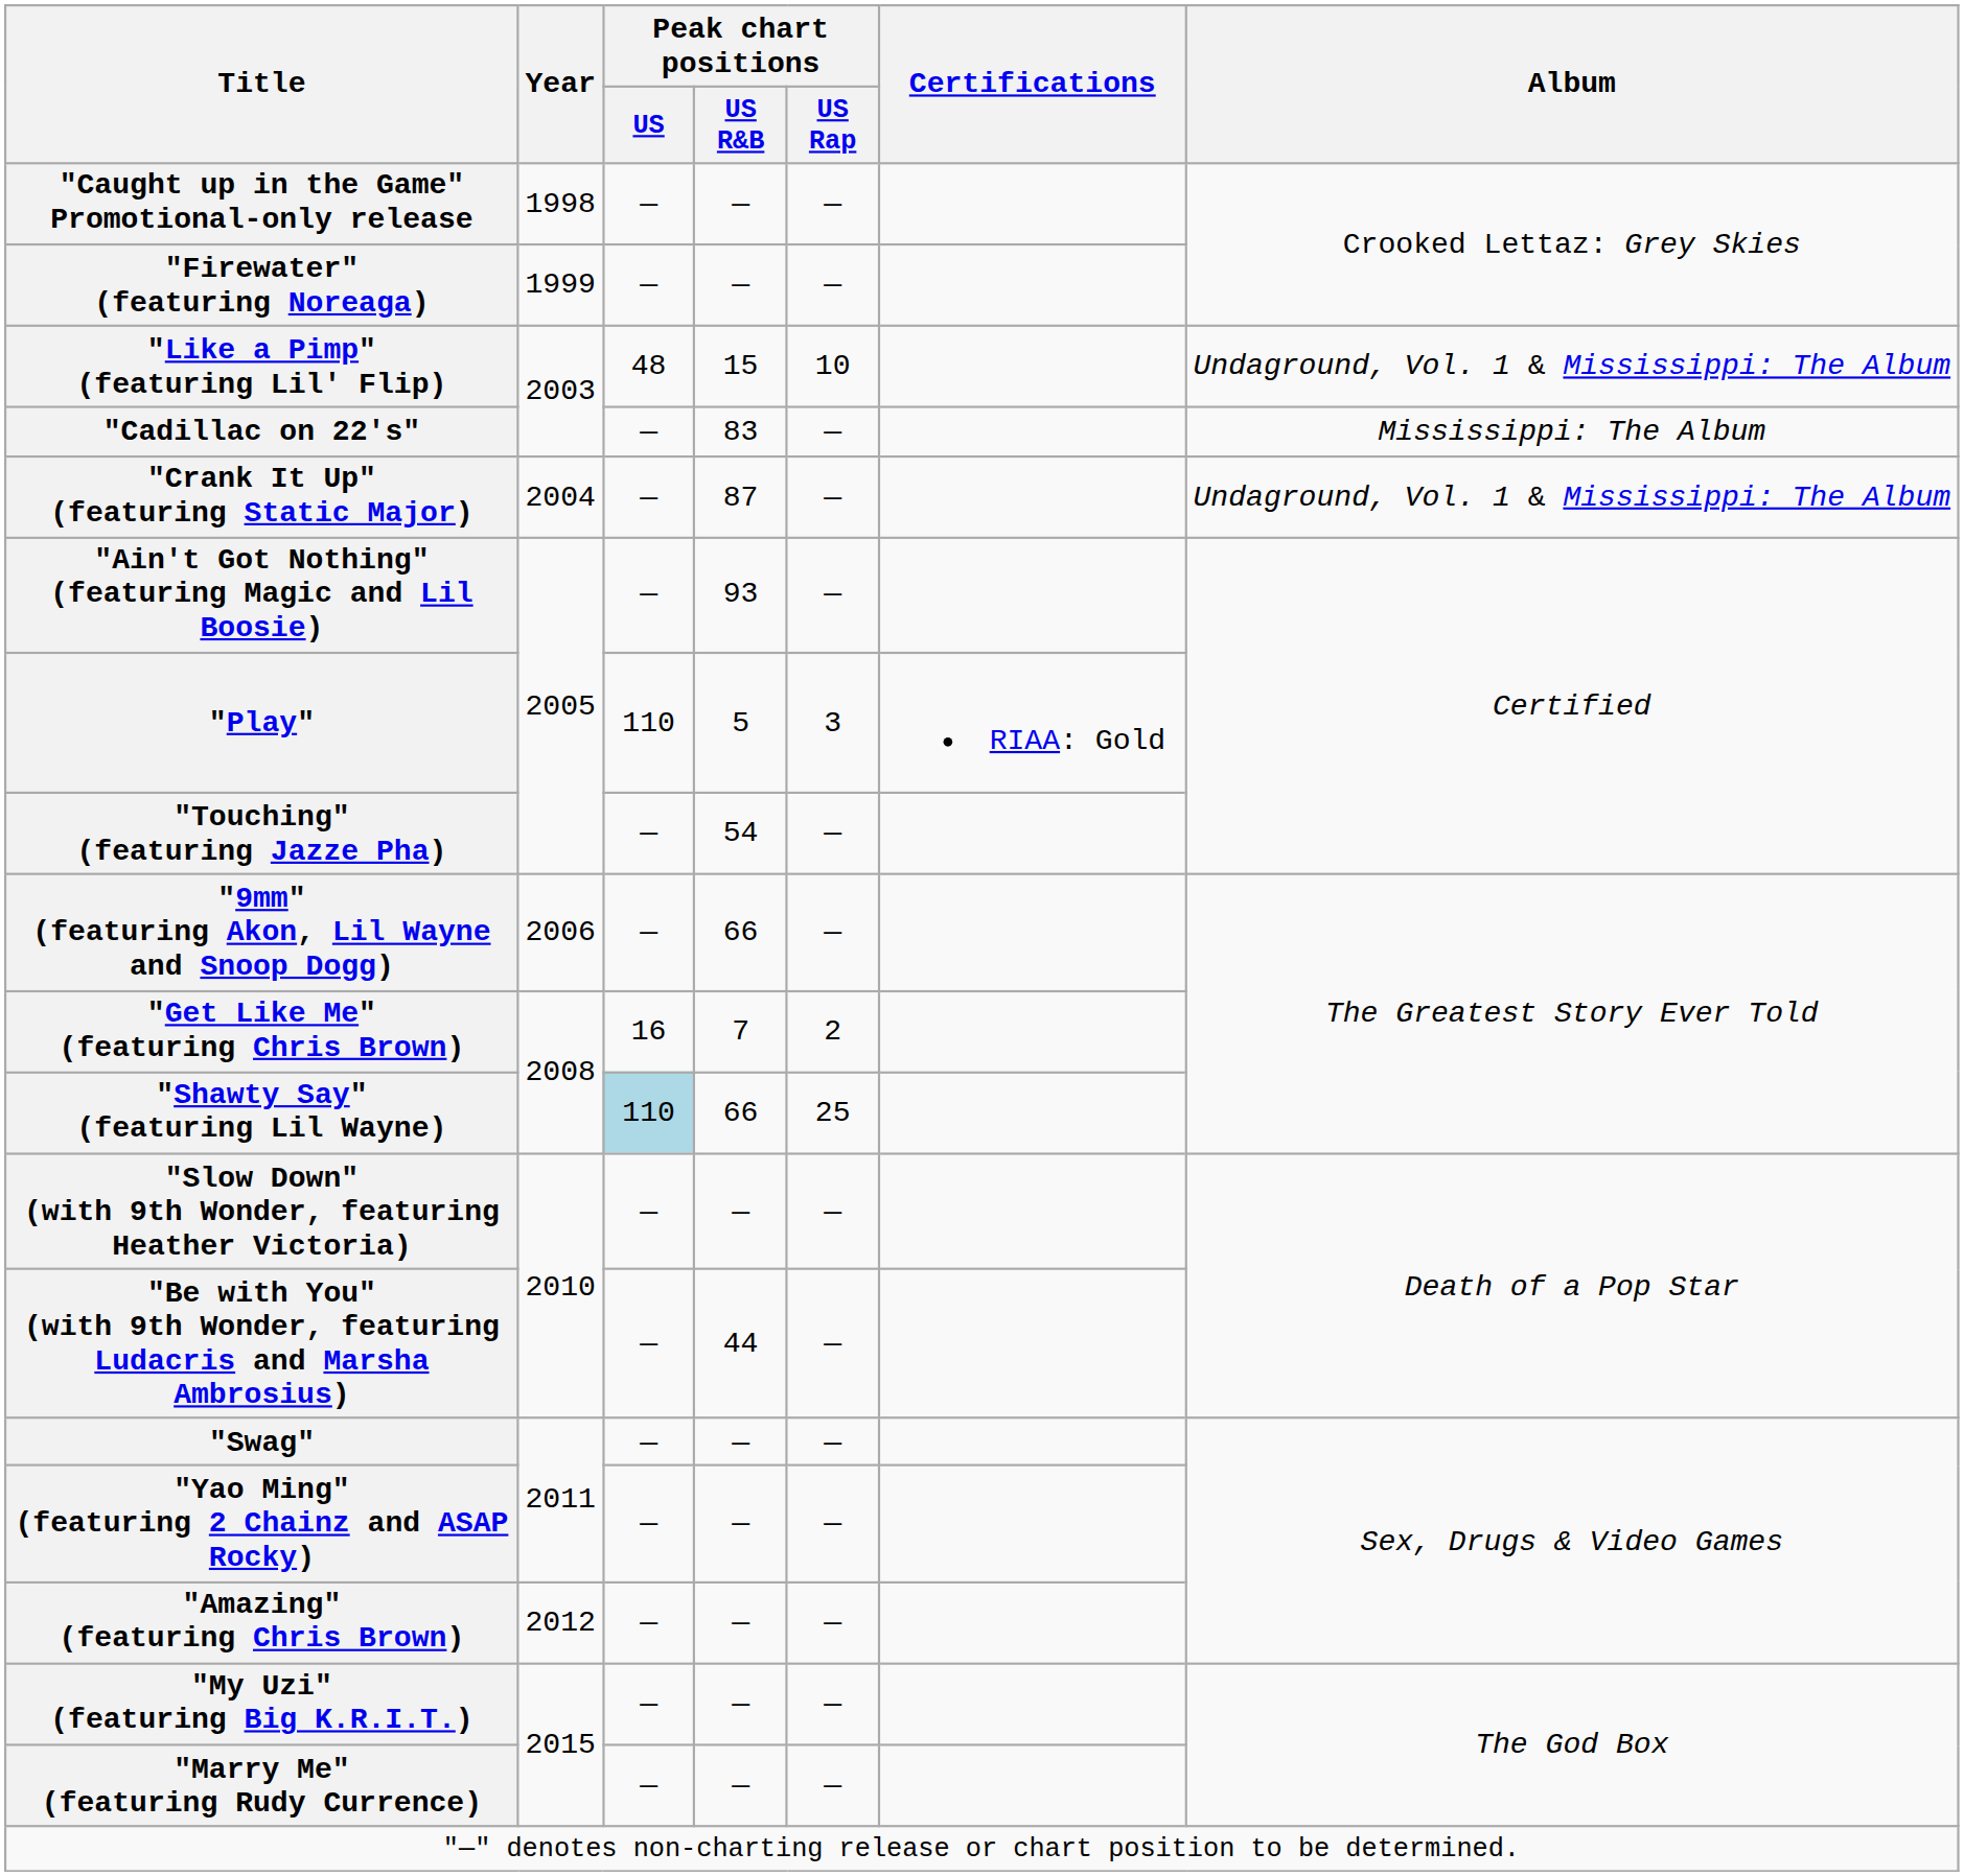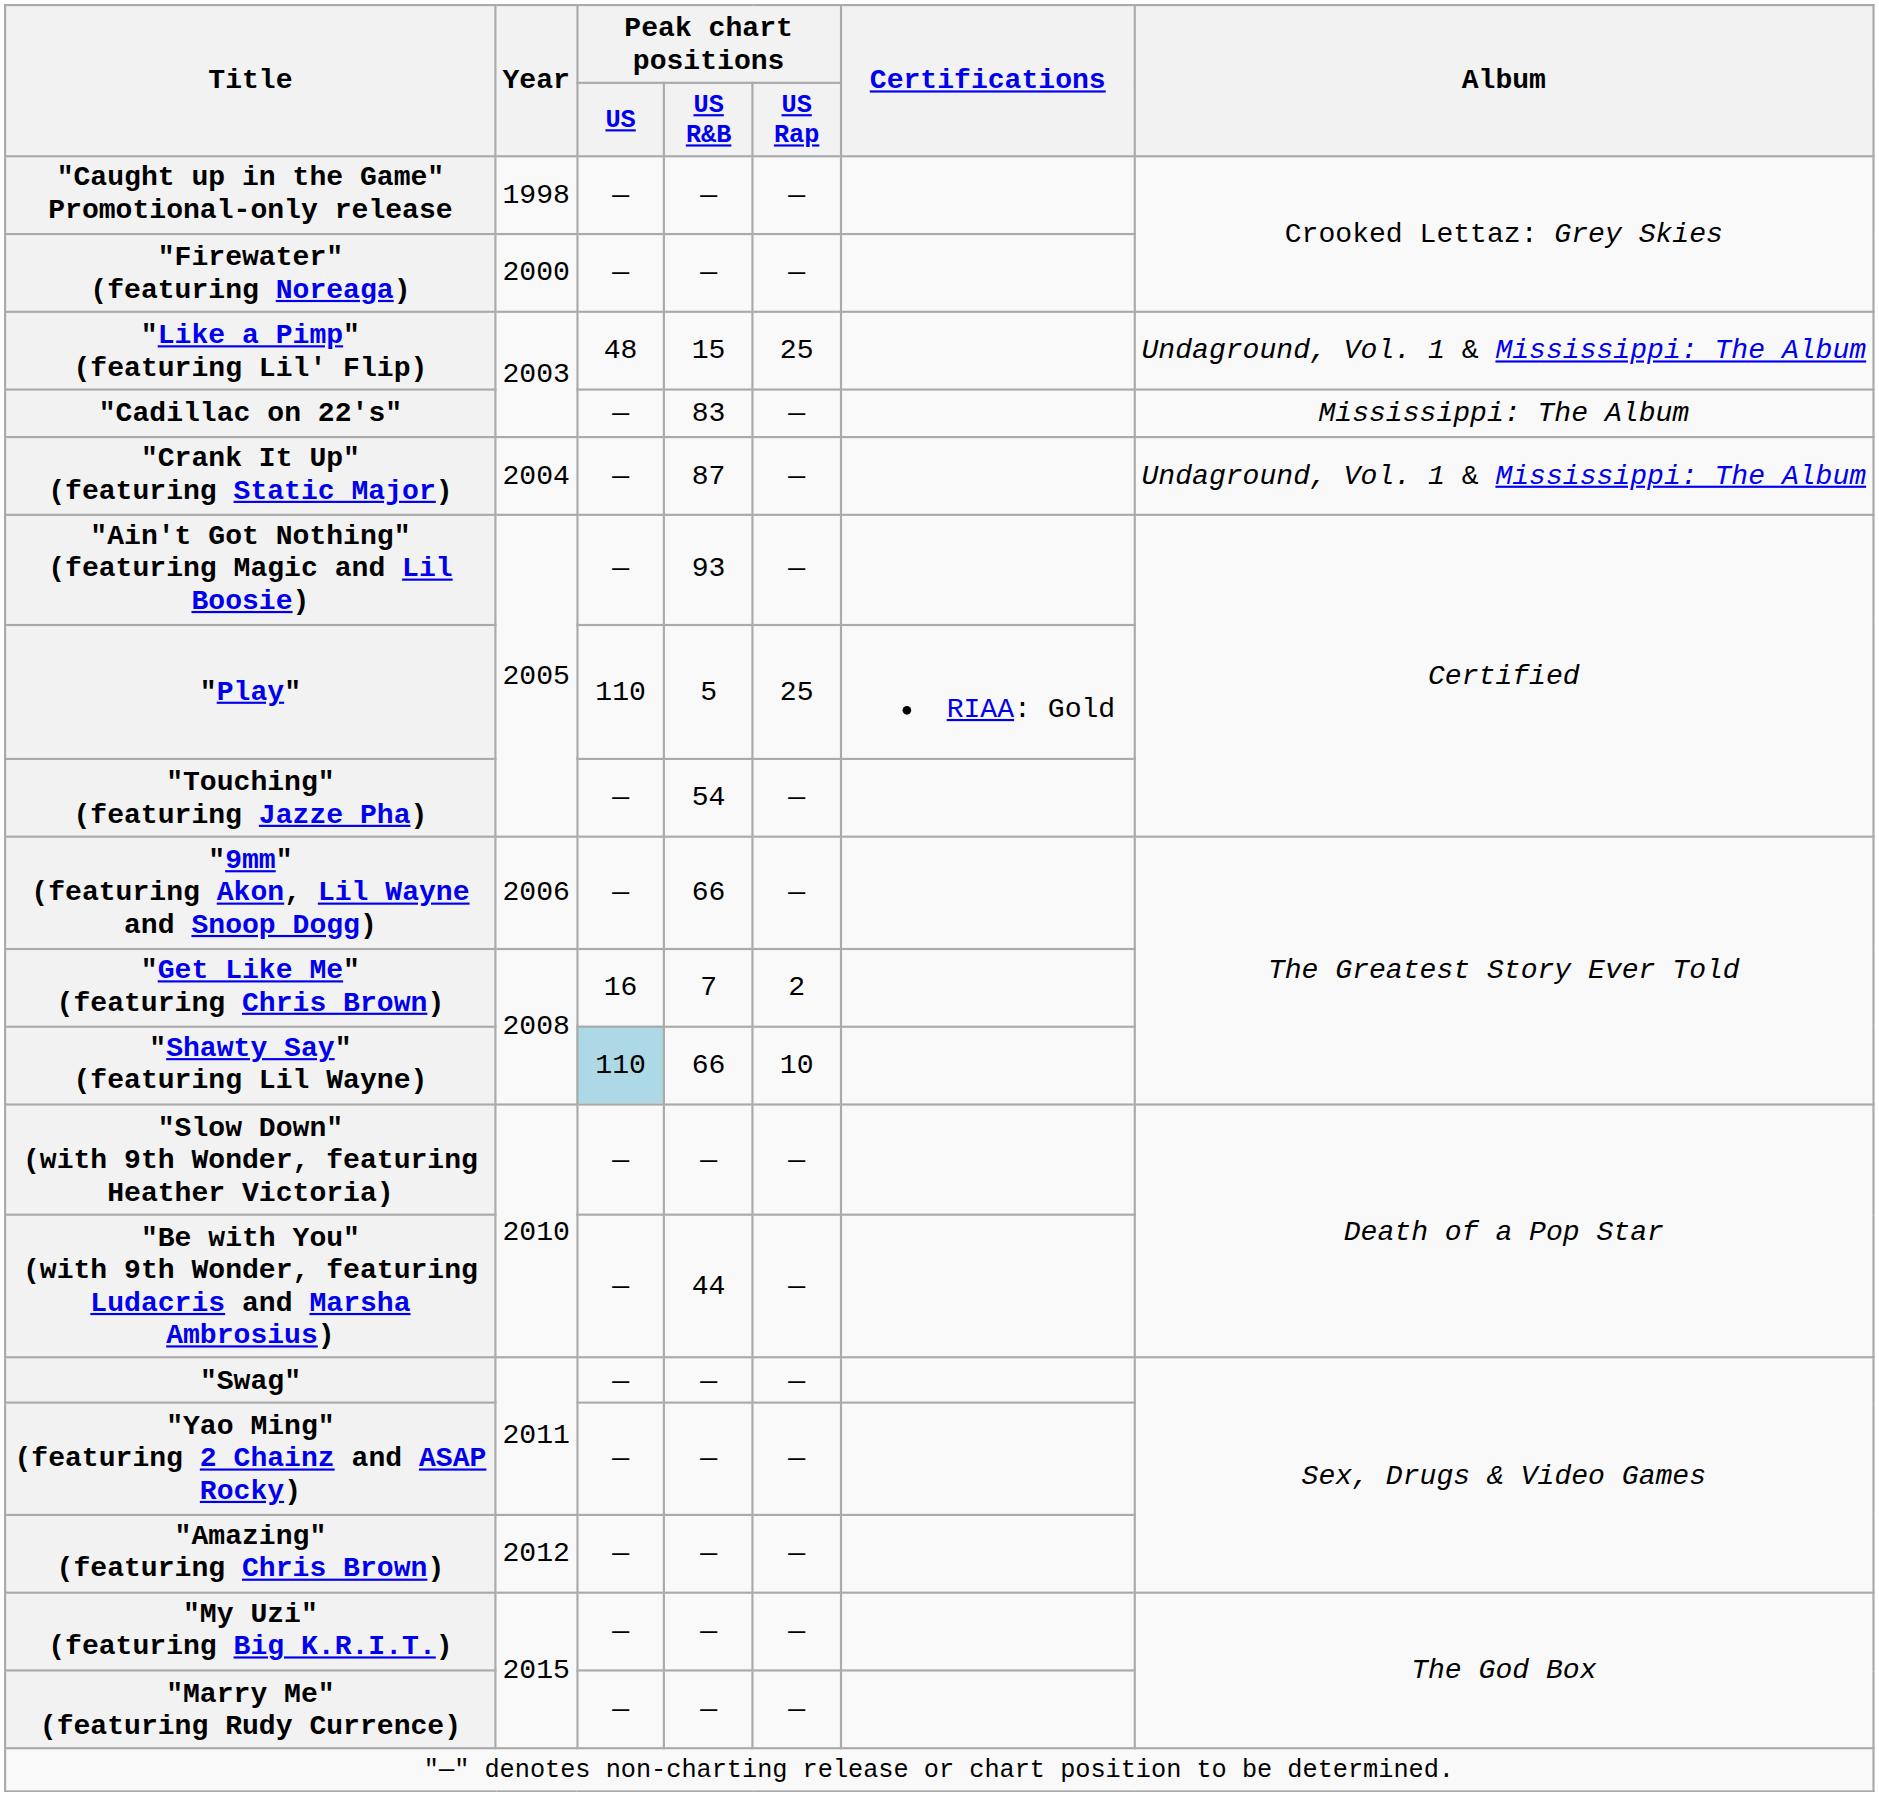 <table class="wikitable plainrowheaders" style="text-align:center;">
 <tr>
 <th scope="col" rowspan="2" style="width:17em;">Title</th>
 <th scope="col" rowspan="2">Year</th>
 <th scope="col" colspan="3">Peak chart positions</th>
 <th scope="col" rowspan="2" style="width:10em;"><a href='#'>Certifications</a></th>
 <th scope="col" rowspan="2">Album</th>
 </tr>
 <tr>
 <th scope="col" style="width:3em;font-size:90%;"><a href='#'>US</a></th>
 <th scope="col" style="width:3em;font-size:90%;"><a href='#'>US R&B</a></th>
 <th scope="col" style="width:3em;font-size:90%;"><a href='#'>US Rap</a></th>
 </tr>
 <tr>
 <th scope="row">"Caught up in the Game" <br><span>Promotional-only release</span></th>
 <td>1998</td>
 <td>—</td>
 <td>—</td>
 <td>—</td>
 <td></td>
 <td rowspan="2">Crooked Lettaz: <em>Grey Skies</em></td>
 </tr>
 <tr>
 <th scope="row">"Firewater" <br><span>(featuring <a href='#'>Noreaga</a>)</span></th>
-<td>1999</td>
+<td>2000</td>
 <td>—</td>
 <td>—</td>
 <td>—</td>
 <td></td>
 </tr>
 <tr>
 <th scope="row">"<a href='#'>Like a Pimp</a>" <br><span>(featuring Lil' Flip)</span></th>
 <td rowspan="2">2003</td>
 <td>48</td>
 <td>15</td>
-<td>10</td>
+<td>25</td>
 <td></td>
 <td><em>Undaground, Vol. 1</em> & <em><a href='#'>Mississippi: The Album</a></em></td>
 </tr>
 <tr>
 <th scope="row">"Cadillac on 22's"</th>
 <td>—</td>
 <td>83</td>
 <td>—</td>
 <td></td>
 <td><em>Mississippi: The Album</em></td>
 </tr>
 <tr>
 <th scope="row">"Crank It Up" <br><span>(featuring <a href='#'>Static Major</a>)</span></th>
 <td>2004</td>
 <td>—</td>
 <td>87</td>
 <td>—</td>
 <td></td>
 <td><em>Undaground, Vol. 1</em> & <em><a href='#'>Mississippi: The Album</a></em></td>
 </tr>
 <tr>
 <th scope="row">"Ain't Got Nothing" <br><span>(featuring Magic and <a href='#'>Lil Boosie</a>)</span></th>
 <td rowspan="3">2005</td>
 <td>—</td>
 <td>93</td>
 <td>—</td>
 <td></td>
 <td rowspan="3"><em>Certified</em></td>
 </tr>
 <tr>
 <th scope="row">"<a href='#'>Play</a>"</th>
 <td>110</td>
 <td>5</td>
-<td>3</td>
+<td>25</td>
 <td><br><ul><li><a href='#'>RIAA</a>: Gold</li></ul></td>
 </tr>
 <tr>
 <th scope="row">"Touching" <br><span>(featuring <a href='#'>Jazze Pha</a>)</span></th>
 <td>—</td>
 <td>54</td>
 <td>—</td>
 <td></td>
 </tr>
 <tr>
 <th scope="row">"<a href='#'>9mm</a>" <br><span>(featuring <a href='#'>Akon</a>, <a href='#'>Lil Wayne</a> and <a href='#'>Snoop Dogg</a>)</span></th>
 <td>2006</td>
 <td>—</td>
 <td>66</td>
 <td>—</td>
 <td></td>
 <td rowspan="3"><em>The Greatest Story Ever Told</em></td>
 </tr>
 <tr>
 <th scope="row">"<a href='#'>Get Like Me</a>" <br><span>(featuring <a href='#'>Chris Brown</a>)</span></th>
 <td rowspan="2">2008</td>
 <td>16</td>
 <td>7</td>
 <td>2</td>
 <td></td>
 </tr>
 <tr>
 <th scope="row">"<a href='#'>Shawty Say</a>" <br><span>(featuring Lil Wayne)</span></th>
 <td style="background: lightblue;">110</td>
 <td>66</td>
-<td>25</td>
+<td>10</td>
 <td></td>
 </tr>
 <tr>
 <th scope="row">"Slow Down" <br><span>(with 9th Wonder, featuring Heather Victoria)</span></th>
 <td rowspan="2">2010</td>
 <td>—</td>
 <td>—</td>
 <td>—</td>
 <td></td>
 <td rowspan="2"><em>Death of a Pop Star</em></td>
 </tr>
 <tr>
 <th scope="row">"Be with You" <br><span>(with 9th Wonder, featuring <a href='#'>Ludacris</a> and <a href='#'>Marsha Ambrosius</a>)</span></th>
 <td>—</td>
 <td>44</td>
 <td>—</td>
 <td></td>
 </tr>
 <tr>
 <th scope="row">"Swag"</th>
 <td rowspan="2">2011</td>
 <td>—</td>
 <td>—</td>
 <td>—</td>
 <td></td>
 <td rowspan="3"><em>Sex, Drugs & Video Games</em></td>
 </tr>
 <tr>
 <th scope="row">"Yao Ming" <br><span>(featuring <a href='#'>2 Chainz</a> and <a href='#'>ASAP Rocky</a>)</span></th>
 <td>—</td>
 <td>—</td>
 <td>—</td>
 </tr>
 <tr>
 <th scope="row">"Amazing" <br><span>(featuring <a href='#'>Chris Brown</a>)</span></th>
 <td>2012</td>
 <td>—</td>
 <td>—</td>
 <td>—</td>
 <td></td>
 </tr>
 <tr>
 <th scope="row">"My Uzi" <br><span>(featuring <a href='#'>Big K.R.I.T.</a>)</span></th>
 <td rowspan="2">2015</td>
 <td>—</td>
 <td>—</td>
 <td>—</td>
 <td></td>
 <td rowspan="2"><em>The God Box</em></td>
 </tr>
 <tr>
 <th scope="row">"Marry Me" <br><span>(featuring Rudy Currence)</span></th>
 <td>—</td>
 <td>—</td>
 <td>—</td>
 <td></td>
 </tr>
 <tr>
 <td colspan="14" style="font-size:90%">"—" denotes non-charting release or chart position to be determined.</td>
 </tr>
 </table>
